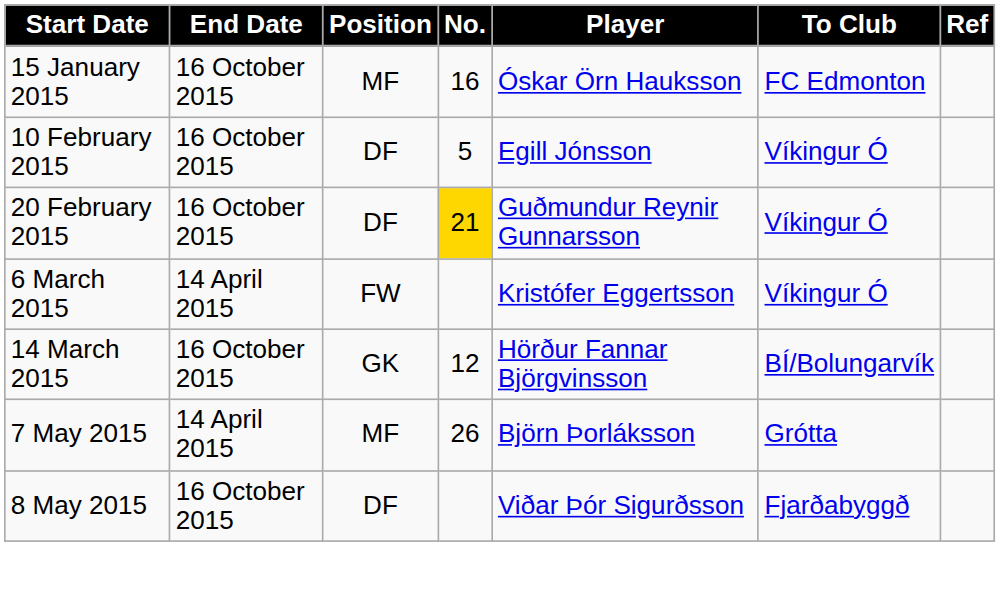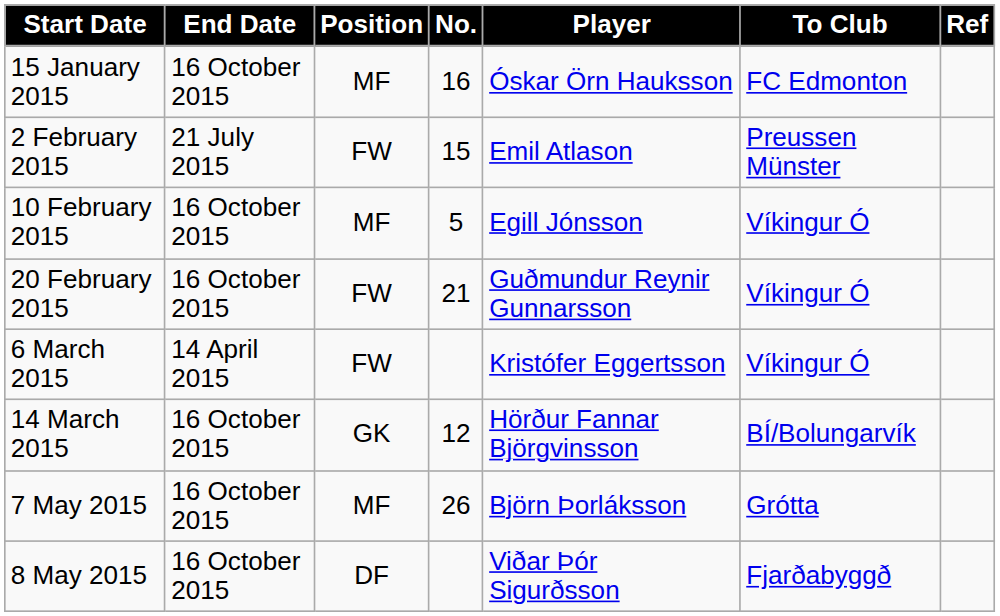 <table class="wikitable sortable">
 <tr>
 <th style="background:#000000; color:white;"><strong>Start Date</strong></th>
 <th style="background:#000000; color:white;"><strong>End Date</strong></th>
 <th style="background:#000000; color:white;"><strong>Position</strong></th>
 <th style="background:#000000; color:white;"><strong>No.</strong></th>
 <th style="background:#000000; color:white;"><strong>Player</strong></th>
 <th style="background:#000000; color:white;"><strong>To Club</strong></th>
 <th style="background:#000000; color:white;"><strong>Ref</strong></th>
 </tr>
 <tr>
 <td>15 January 2015</td>
 <td>16 October 2015</td>
 <td style="text-align:center;">MF</td>
 <td style="text-align:center;">16</td>
 <td style="text-align:left;"> <a href='#'>Óskar Örn Hauksson</a></td>
 <td style="text-align:left;"> <a href='#'>FC Edmonton</a></td>
 <td></td>
 </tr>
 <tr>
+<td>2 February 2015</td>
+<td>21 July 2015</td>
+<td style="text-align:center;">FW</td>
+<td style="text-align:center;">15</td>
+<td style="text-align:left;"> <a href='#'>Emil Atlason</a></td>
+<td style="text-align:left;"> <a href='#'>Preussen Münster</a></td>
+<td></td>
+</tr>
+<tr>
 <td>10 February 2015</td>
 <td>16 October 2015</td>
-<td style="text-align:center;">DF</td>
+<td style="text-align:center;">MF</td>
 <td style="text-align:center;">5</td>
 <td style="text-align:left;"> <a href='#'>Egill Jónsson</a></td>
 <td style="text-align:left;"> <a href='#'>Víkingur Ó</a></td>
 <td></td>
 </tr>
 <tr>
 <td>20 February 2015</td>
 <td>16 October 2015</td>
-<td style="text-align:center;">DF</td>
-<td style="background: gold; text-align:center;">21</td>
+<td style="text-align:center;">FW</td>
+<td style="text-align:center;">21</td>
 <td style="text-align:left;"> <a href='#'>Guðmundur Reynir Gunnarsson</a></td>
 <td style="text-align:left;"> <a href='#'>Víkingur Ó</a></td>
 <td></td>
 </tr>
 <tr>
 <td>6 March 2015</td>
 <td>14 April 2015</td>
 <td style="text-align:center;">FW</td>
 <td style="text-align:center;"></td>
 <td style="text-align:left;"> <a href='#'>Kristófer Eggertsson</a></td>
 <td style="text-align:left;"> <a href='#'>Víkingur Ó</a></td>
 <td></td>
 </tr>
 <tr>
 <td>14 March 2015</td>
 <td>16 October 2015</td>
 <td style="text-align:center;">GK</td>
 <td style="text-align:center;">12</td>
 <td style="text-align:left;"> <a href='#'>Hörður Fannar Björgvinsson</a></td>
 <td style="text-align:left;"> <a href='#'>BÍ/Bolungarvík</a></td>
 <td></td>
 </tr>
 <tr>
 <td>7 May 2015</td>
-<td>14 April 2015</td>
+<td>16 October 2015</td>
 <td style="text-align:center;">MF</td>
 <td style="text-align:center;">26</td>
 <td style="text-align:left;"> <a href='#'>Björn Þorláksson</a></td>
 <td style="text-align:left;"> <a href='#'>Grótta</a></td>
 <td></td>
 </tr>
 <tr>
 <td>8 May 2015</td>
 <td>16 October 2015</td>
 <td style="text-align:center;">DF</td>
 <td style="text-align:center;"></td>
 <td style="text-align:left;"> <a href='#'>Viðar Þór Sigurðsson</a></td>
 <td style="text-align:left;"> <a href='#'>Fjarðabyggð</a></td>
 <td></td>
 </tr>
 </table>
